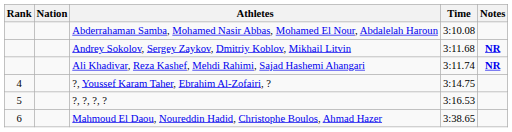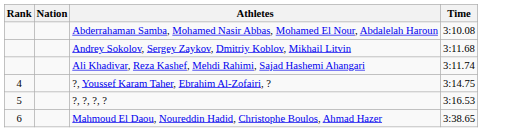 <table class="wikitable sortable" style="text-align:center;font-size:95%">
 <tr>
 <th>Rank</th>
 <th>Nation</th>
 <th>Athletes</th>
 <th>Time</th>
-<th>Notes</th>
 </tr>
 <tr>
 <td></td>
 <td align=left></td>
 <td align=left><a href='#'>Abderrahaman Samba</a>, <a href='#'>Mohamed Nasir Abbas</a>, <a href='#'>Mohamed El Nour</a>, <a href='#'>Abdalelah Haroun</a></td>
 <td>3:10.08</td>
-<td></td>
 </tr>
 <tr>
 <td></td>
 <td align=left></td>
 <td align=left><a href='#'>Andrey Sokolov</a>, <a href='#'>Sergey Zaykov</a>, <a href='#'>Dmitriy Koblov</a>, <a href='#'>Mikhail Litvin</a></td>
 <td>3:11.68</td>
-<td><strong><a href='#'>NR</a></strong></td>
 </tr>
 <tr>
 <td></td>
 <td align=left></td>
 <td align=left><a href='#'>Ali Khadivar</a>, <a href='#'>Reza Kashef</a>, <a href='#'>Mehdi Rahimi</a>, <a href='#'>Sajad Hashemi Ahangari</a></td>
 <td>3:11.74</td>
-<td><strong><a href='#'>NR</a></strong></td>
 </tr>
 <tr>
 <td>4</td>
 <td align=left></td>
 <td align=left>?, <a href='#'>Youssef Karam Taher</a>, <a href='#'>Ebrahim Al-Zofairi</a>, ?</td>
 <td>3:14.75</td>
-<td></td>
 </tr>
 <tr>
 <td>5</td>
 <td align=left></td>
 <td align=left>?, ?, ?, ?</td>
 <td>3:16.53</td>
-<td></td>
 </tr>
 <tr>
 <td>6</td>
 <td align=left></td>
 <td align=left><a href='#'>Mahmoud El Daou</a>, <a href='#'>Noureddin Hadid</a>, <a href='#'>Christophe Boulos</a>, <a href='#'>Ahmad Hazer</a></td>
 <td>3:38.65</td>
-<td></td>
 </tr>
 </table>
